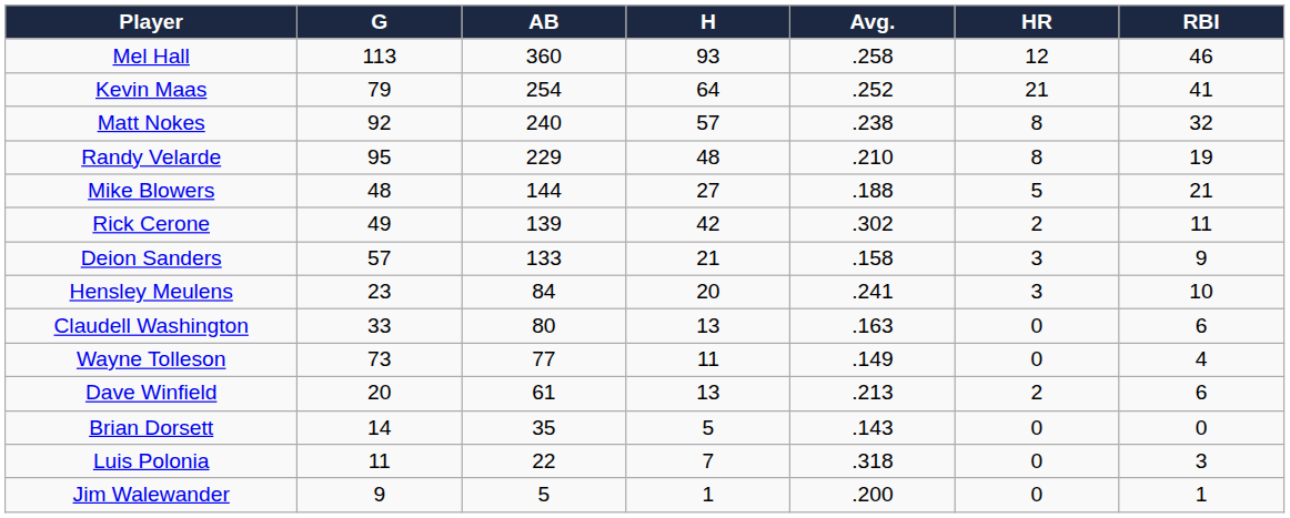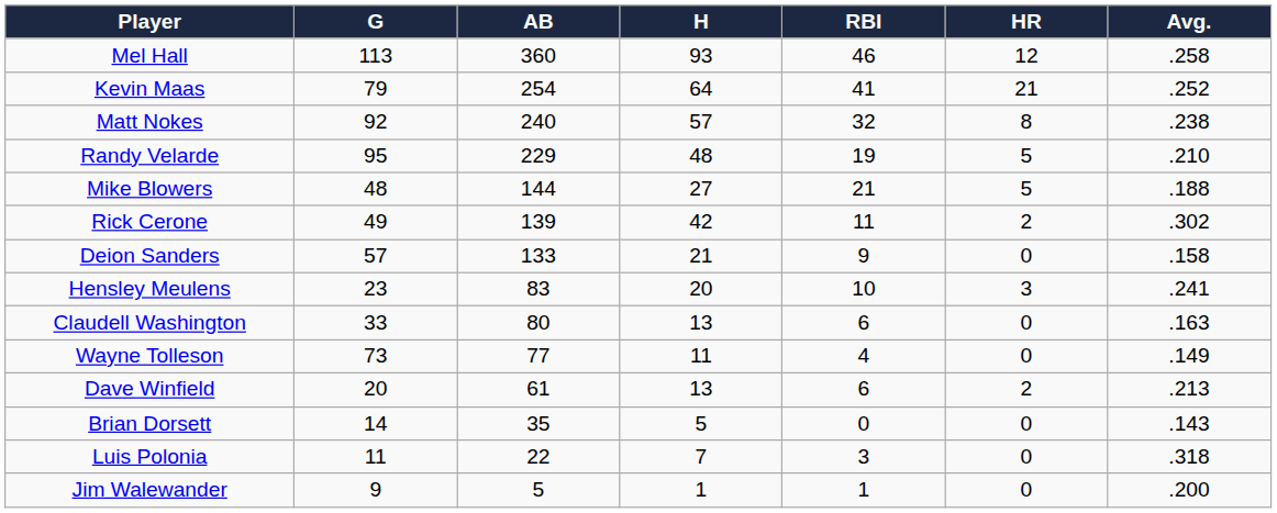 <table class="wikitable sortable">
 <tr>
 <th style="background:#1c2841;color:white;" width="16%">Player</th>
 <th style="background:#1c2841;color:white;" width="9%">G</th>
 <th style="background:#1c2841;color:white;" width="9%">AB</th>
 <th style="background:#1c2841;color:white;" width="9%">H</th>
+<th style="background:#1c2841;color:white;" width="9%">RBI</th>
+<th style="background:#1c2841;color:white;" width="9%">HR</th>
 <th style="background:#1c2841;color:white;" width="9%">Avg.</th>
-<th style="background:#1c2841;color:white;" width="9%">HR</th>
-<th style="background:#1c2841;color:white;" width="9%">RBI</th>
 </tr>
 <tr align="center">
 <td><a href='#'>Mel Hall</a></td>
 <td>113</td>
 <td>360</td>
 <td>93</td>
+<td>46</td>
+<td>12</td>
 <td>.258</td>
-<td>12</td>
-<td>46</td>
 </tr>
 <tr align="center">
 <td><a href='#'>Kevin Maas</a></td>
 <td>79</td>
 <td>254</td>
 <td>64</td>
+<td>41</td>
+<td>21</td>
 <td>.252</td>
-<td>21</td>
-<td>41</td>
 </tr>
 <tr align="center">
 <td><a href='#'>Matt Nokes</a></td>
 <td>92</td>
 <td>240</td>
 <td>57</td>
+<td>32</td>
+<td>8</td>
 <td>.238</td>
-<td>8</td>
-<td>32</td>
 </tr>
 <tr align="center">
 <td><a href='#'>Randy Velarde</a></td>
 <td>95</td>
 <td>229</td>
 <td>48</td>
+<td>19</td>
+<td>5</td>
 <td>.210</td>
-<td>8</td>
-<td>19</td>
 </tr>
 <tr align=center>
 <td><a href='#'>Mike Blowers</a></td>
 <td>48</td>
 <td>144</td>
 <td>27</td>
+<td>21</td>
+<td>5</td>
 <td>.188</td>
-<td>5</td>
-<td>21</td>
 </tr>
 <tr align=center>
 <td><a href='#'>Rick Cerone</a></td>
 <td>49</td>
 <td>139</td>
 <td>42</td>
+<td>11</td>
+<td>2</td>
 <td>.302</td>
-<td>2</td>
-<td>11</td>
 </tr>
 <tr align="center">
 <td><a href='#'>Deion Sanders</a></td>
 <td>57</td>
 <td>133</td>
 <td>21</td>
+<td>9</td>
+<td>0</td>
 <td>.158</td>
-<td>3</td>
-<td>9</td>
 </tr>
 <tr align="center">
 <td><a href='#'>Hensley Meulens</a></td>
 <td>23</td>
-<td>84</td>
+<td>83</td>
 <td>20</td>
+<td>10</td>
+<td>3</td>
 <td>.241</td>
-<td>3</td>
-<td>10</td>
 </tr>
 <tr align=center>
 <td><a href='#'>Claudell Washington</a></td>
 <td>33</td>
 <td>80</td>
 <td>13</td>
+<td>6</td>
+<td>0</td>
 <td>.163</td>
-<td>0</td>
-<td>6</td>
 </tr>
 <tr align="center">
 <td><a href='#'>Wayne Tolleson</a></td>
 <td>73</td>
 <td>77</td>
 <td>11</td>
+<td>4</td>
+<td>0</td>
 <td>.149</td>
-<td>0</td>
-<td>4</td>
 </tr>
 <tr align="center">
 <td><a href='#'>Dave Winfield</a></td>
 <td>20</td>
 <td>61</td>
 <td>13</td>
+<td>6</td>
+<td>2</td>
 <td>.213</td>
-<td>2</td>
-<td>6</td>
 </tr>
 <tr align="center">
 <td><a href='#'>Brian Dorsett</a></td>
 <td>14</td>
 <td>35</td>
 <td>5</td>
-<td>.143</td>
 <td>0</td>
 <td>0</td>
+<td>.143</td>
 </tr>
 <tr align=center>
 <td><a href='#'>Luis Polonia</a></td>
 <td>11</td>
 <td>22</td>
 <td>7</td>
+<td>3</td>
+<td>0</td>
 <td>.318</td>
-<td>0</td>
-<td>3</td>
 </tr>
 <tr align="center">
 <td><a href='#'>Jim Walewander</a></td>
 <td>9</td>
 <td>5</td>
 <td>1</td>
+<td>1</td>
+<td>0</td>
 <td>.200</td>
-<td>0</td>
-<td>1</td>
 </tr>
 </table>
